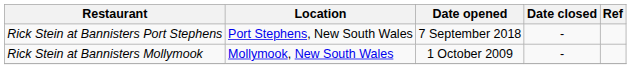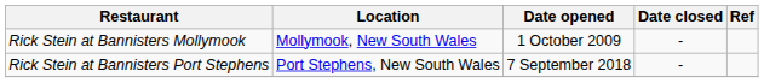 <table class="wikitable">
 <tr>
 <th>Restaurant</th>
 <th>Location</th>
 <th>Date opened</th>
 <th>Date closed</th>
 <th>Ref</th>
 </tr>
 <tr>
+<td><em>Rick Stein at Bannisters Mollymook</em></td>
+<td><a href='#'>Mollymook</a>, <a href='#'>New South Wales</a></td>
+<td style="text-align: center;">1 October 2009</td>
+<td style="text-align: center;">-</td>
+<td></td>
+</tr>
+<tr>
 <td><em>Rick Stein at Bannisters Port Stephens</em></td>
 <td><a href='#'>Port Stephens</a>, New South Wales</td>
 <td style="text-align: center;">7 September 2018</td>
 <td style="text-align: center;">-</td>
 <td></td>
 </tr>
 <tr>
-<td><em>Rick Stein at Bannisters Mollymook</em></td>
-<td><a href='#'>Mollymook</a>, <a href='#'>New South Wales</a></td>
-<td style="text-align: center;">1 October 2009</td>
-<td style="text-align: center;">-</td>
-<td></td>
-</tr>
-<tr>
 </tr>
 </table>
